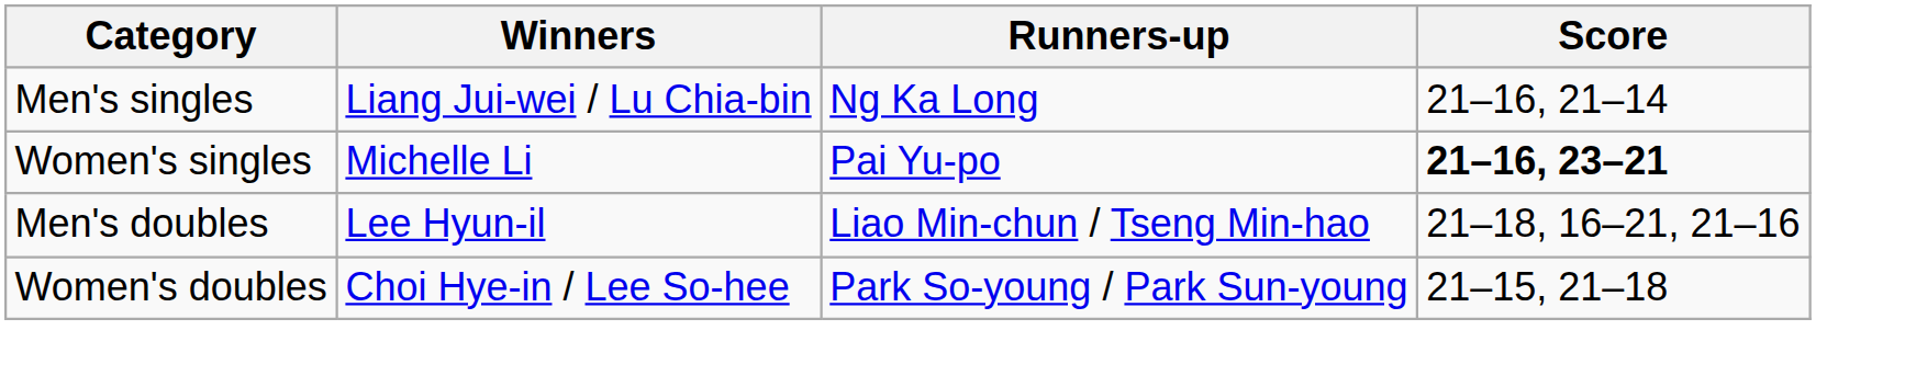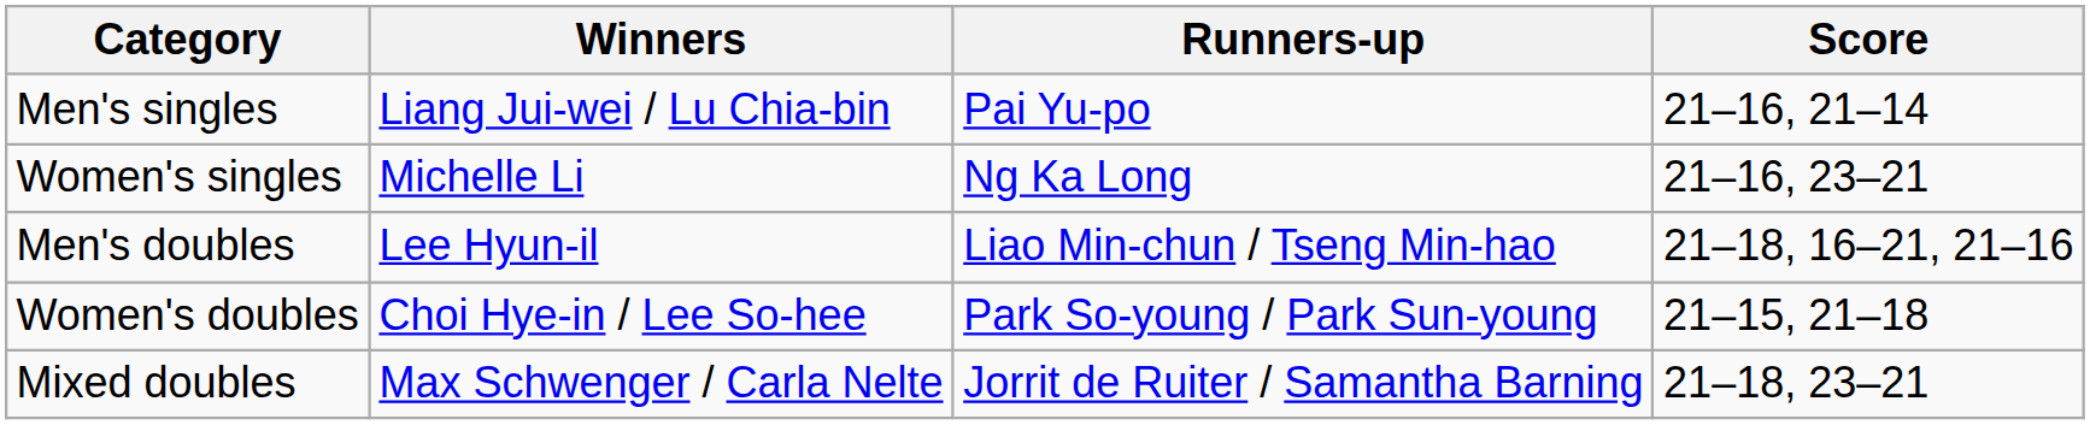 <table class=wikitable style="white-space:nowrap;">
 <tr>
 <th>Category</th>
 <th>Winners</th>
 <th>Runners-up</th>
 <th>Score</th>
 </tr>
 <tr>
 <td>Men's singles</td>
 <td> <a href='#'>Liang Jui-wei</a> / <a href='#'>Lu Chia-bin</a></td>
-<td> <a href='#'>Ng Ka Long</a></td>
+<td> <a href='#'>Pai Yu-po</a></td>
 <td>21–16, 21–14</td>
 </tr>
 <tr>
 <td>Women's singles</td>
 <td> <a href='#'>Michelle Li</a></td>
-<td> <a href='#'>Pai Yu-po</a></td>
-<td><strong>21–16, 23–21</strong></td>
+<td> <a href='#'>Ng Ka Long</a></td>
+<td>21–16, 23–21</td>
 </tr>
 <tr>
 <td>Men's doubles</td>
 <td> <a href='#'>Lee Hyun-il</a></td>
 <td> <a href='#'>Liao Min-chun</a> / <a href='#'>Tseng Min-hao</a></td>
 <td>21–18, 16–21, 21–16</td>
 </tr>
 <tr>
 <td>Women's doubles</td>
 <td> <a href='#'>Choi Hye-in</a> / <a href='#'>Lee So-hee</a></td>
 <td> <a href='#'>Park So-young</a> / <a href='#'>Park Sun-young</a></td>
 <td>21–15, 21–18</td>
 </tr>
+<tr>
+<td>Mixed doubles</td>
+<td> <a href='#'>Max Schwenger</a> / <a href='#'>Carla Nelte</a></td>
+<td> <a href='#'>Jorrit de Ruiter</a> / <a href='#'>Samantha Barning</a></td>
+<td>21–18, 23–21</td>
+</tr>
 </table>
